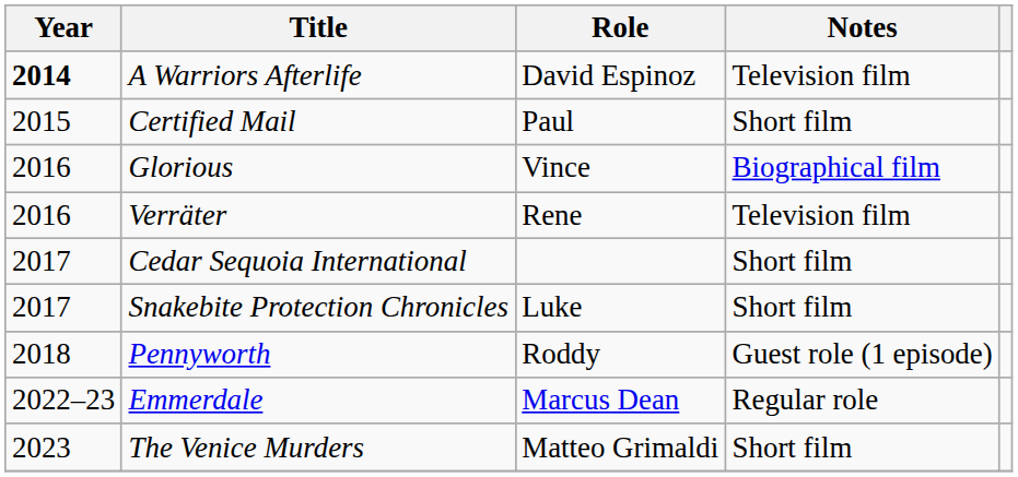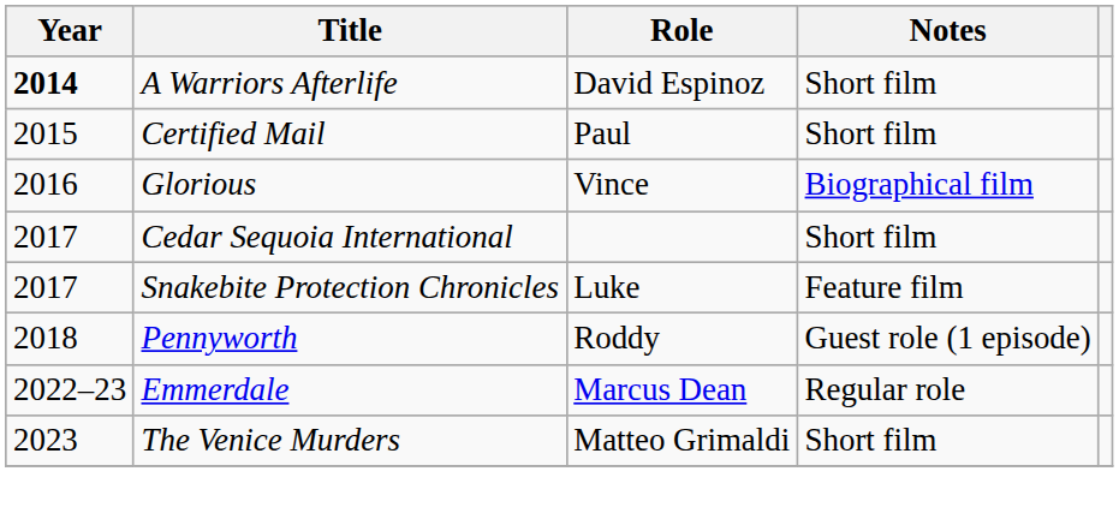 <table class="wikitable sortable plainrowheaders">
 <tr>
 <th scope="col">Year</th>
 <th scope="col">Title</th>
 <th scope="col">Role</th>
 <th scope="col" class="unsortable">Notes</th>
 <th scope="col" class="unsortable"></th>
 </tr>
 <tr>
 <td><strong>2014</strong></td>
 <td><em>A Warriors Afterlife</em></td>
 <td>David Espinoz</td>
-<td>Television film</td>
+<td>Short film</td>
 <td style="text-align:center;"></td>
 </tr>
 <tr>
 <td>2015</td>
 <td><em>Certified Mail</em></td>
 <td>Paul</td>
 <td>Short film</td>
 <td style="text-align:center;"></td>
 </tr>
 <tr>
 <td>2016</td>
 <td><em>Glorious</em></td>
 <td>Vince</td>
 <td><a href='#'>Biographical film</a></td>
 <td style="text-align:center;"></td>
 </tr>
 <tr>
-<td>2016</td>
-<td><em>Verräter</em></td>
-<td>Rene</td>
-<td>Television film</td>
-<td style="text-align:center;"></td>
-</tr>
-<tr>
 <td>2017</td>
 <td><em>Cedar Sequoia International</em></td>
 <td></td>
 <td>Short film</td>
 <td style="text-align:center;"></td>
 </tr>
 <tr>
 <td>2017</td>
 <td><em>Snakebite Protection Chronicles</em></td>
 <td>Luke</td>
-<td>Short film</td>
+<td>Feature film</td>
 <td style="text-align:center;"></td>
 </tr>
 <tr>
 <td>2018</td>
 <td><em><a href='#'>Pennyworth</a></em></td>
 <td>Roddy</td>
 <td>Guest role (1 episode)</td>
 <td style="text-align:center;"></td>
 </tr>
 <tr>
 <td>2022–23</td>
 <td><em><a href='#'>Emmerdale</a></em></td>
 <td><a href='#'>Marcus Dean</a></td>
 <td>Regular role</td>
 <td style="text-align:center;"></td>
 </tr>
 <tr>
 <td>2023</td>
 <td><em>The Venice Murders</em></td>
 <td>Matteo Grimaldi</td>
 <td>Short film</td>
 <td style="text-align:center;"></td>
 </tr>
 <tr>
 </tr>
 </table>
